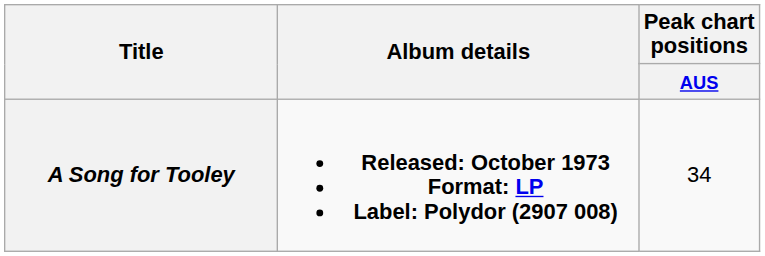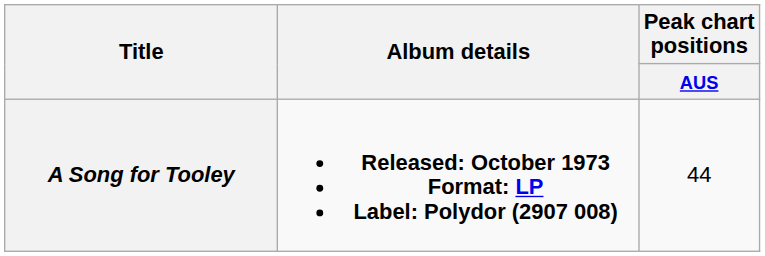 <table class="wikitable plainrowheaders" style="text-align:center;" border="1">
 <tr>
 <th scope="col" rowspan="2" style="width:12em;">Title</th>
 <th scope="col" rowspan="2" style="width:16em;">Album details</th>
 <th scope="col" colspan="1">Peak chart<br>positions</th>
 </tr>
 <tr>
 <th scope="col" style="text-align:center;"><small><a href='#'>AUS</a></small><br></th>
 </tr>
 <tr>
 <th scope="row"><em>A Song for Tooley</em></th>
 <td><strong><br><ul><li>Released: October 1973</li><li>Format: <a href='#'>LP</a></li><li>Label: Polydor (2907 008)</li></ul></strong></td>
-<td align="center">34</td>
+<td align="center">44</td>
 </tr>
 </table>
